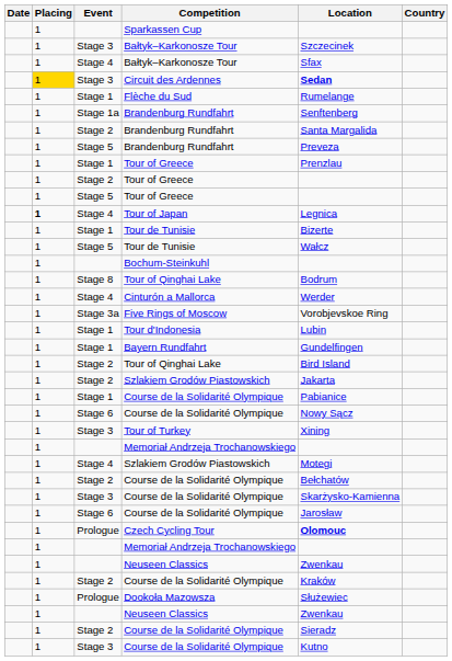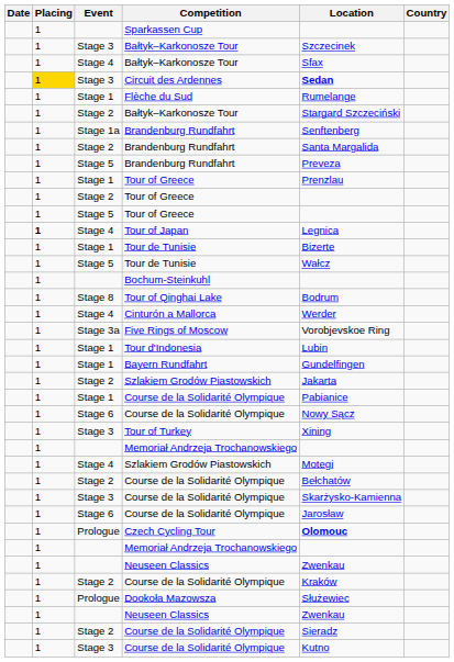 <table class="wikitable sortable">
 <tr>
 <th>Date</th>
 <th>Placing</th>
 <th>Event</th>
 <th>Competition</th>
 <th>Location</th>
 <th>Country</th>
 </tr>
 <tr>
 <td></td>
 <td>1</td>
 <td></td>
 <td><a href='#'>Sparkassen Cup</a></td>
 <td></td>
 <td></td>
 </tr>
 <tr>
 <td></td>
 <td>1</td>
 <td>Stage 3</td>
 <td><a href='#'>Bałtyk–Karkonosze Tour</a></td>
 <td><a href='#'>Szczecinek</a></td>
 <td></td>
 </tr>
 <tr>
 <td></td>
 <td>1</td>
 <td>Stage 4</td>
 <td>Bałtyk–Karkonosze Tour</td>
 <td><a href='#'>Sfax</a></td>
 <td></td>
 </tr>
 <tr>
 <td></td>
 <td style="background: gold;">1</td>
 <td>Stage 3</td>
 <td><a href='#'>Circuit des Ardennes</a></td>
 <td><strong><a href='#'>Sedan</a></strong></td>
 <td></td>
 </tr>
 <tr>
 <td></td>
 <td>1</td>
 <td>Stage 1</td>
 <td><a href='#'>Flèche du Sud</a></td>
 <td><a href='#'>Rumelange</a></td>
+<td></td>
+</tr>
+<tr>
+<td></td>
+<td>1</td>
+<td>Stage 2</td>
+<td>Bałtyk–Karkonosze Tour</td>
+<td><a href='#'>Stargard Szczeciński</a></td>
 <td></td>
 </tr>
 <tr>
 <td></td>
 <td>1</td>
 <td>Stage 1a</td>
 <td><a href='#'>Brandenburg Rundfahrt</a></td>
 <td><a href='#'>Senftenberg</a></td>
 <td></td>
 </tr>
 <tr>
 <td></td>
 <td>1</td>
 <td>Stage 2</td>
 <td>Brandenburg Rundfahrt</td>
 <td><a href='#'>Santa Margalida</a></td>
 <td></td>
 </tr>
 <tr>
 <td></td>
 <td>1</td>
 <td>Stage 5</td>
 <td>Brandenburg Rundfahrt</td>
 <td><a href='#'>Preveza</a></td>
 <td></td>
 </tr>
 <tr>
 <td></td>
 <td>1</td>
 <td>Stage 1</td>
 <td><a href='#'>Tour of Greece</a></td>
 <td><a href='#'>Prenzlau</a></td>
 <td></td>
 </tr>
 <tr>
 <td></td>
 <td>1</td>
 <td>Stage 2</td>
 <td>Tour of Greece</td>
 <td></td>
 <td></td>
 </tr>
 <tr>
 <td></td>
 <td>1</td>
 <td>Stage 5</td>
 <td>Tour of Greece</td>
 <td></td>
 <td></td>
 </tr>
 <tr>
 <td></td>
 <td><strong>1</strong></td>
 <td>Stage 4</td>
 <td><a href='#'>Tour of Japan</a></td>
 <td><a href='#'>Legnica</a></td>
 <td></td>
 </tr>
 <tr>
 <td></td>
 <td>1</td>
 <td>Stage 1</td>
 <td><a href='#'>Tour de Tunisie</a></td>
 <td><a href='#'>Bizerte</a></td>
 <td></td>
 </tr>
 <tr>
 <td></td>
 <td>1</td>
 <td>Stage 5</td>
 <td>Tour de Tunisie</td>
 <td><a href='#'>Wałcz</a></td>
 <td></td>
 </tr>
 <tr>
 <td></td>
 <td>1</td>
 <td></td>
 <td><a href='#'>Bochum-Steinkuhl</a></td>
 <td></td>
 <td></td>
 </tr>
 <tr>
 <td></td>
 <td>1</td>
 <td>Stage 8</td>
 <td><a href='#'>Tour of Qinghai Lake</a></td>
 <td><a href='#'>Bodrum</a></td>
 <td></td>
 </tr>
 <tr>
 <td></td>
 <td>1</td>
 <td>Stage 4</td>
 <td><a href='#'>Cinturón a Mallorca</a></td>
 <td><a href='#'>Werder</a></td>
 <td></td>
 </tr>
 <tr>
 <td></td>
 <td>1</td>
 <td>Stage 3a</td>
 <td><a href='#'>Five Rings of Moscow</a></td>
 <td>Vorobjevskoe Ring</td>
 <td></td>
 </tr>
 <tr>
 <td></td>
 <td>1</td>
 <td>Stage 1</td>
 <td><a href='#'>Tour d'Indonesia</a></td>
 <td><a href='#'>Lubin</a></td>
 <td></td>
 </tr>
 <tr>
 <td></td>
 <td>1</td>
 <td>Stage 1</td>
 <td><a href='#'>Bayern Rundfahrt</a></td>
 <td><a href='#'>Gundelfingen</a></td>
-<td></td>
-</tr>
-<tr>
-<td></td>
-<td>1</td>
-<td>Stage 2</td>
-<td>Tour of Qinghai Lake</td>
-<td><a href='#'>Bird Island</a></td>
 <td></td>
 </tr>
 <tr>
 <td></td>
 <td>1</td>
 <td>Stage 2</td>
 <td><a href='#'>Szlakiem Grodów Piastowskich</a></td>
 <td><a href='#'>Jakarta</a></td>
 <td></td>
 </tr>
 <tr>
 <td></td>
 <td>1</td>
 <td>Stage 1</td>
 <td><a href='#'>Course de la Solidarité Olympique</a></td>
 <td><a href='#'>Pabianice</a></td>
 <td></td>
 </tr>
 <tr>
 <td></td>
 <td>1</td>
 <td>Stage 6</td>
 <td>Course de la Solidarité Olympique</td>
 <td><a href='#'>Nowy Sącz</a></td>
 <td></td>
 </tr>
 <tr>
 <td></td>
 <td>1</td>
 <td>Stage 3</td>
 <td><a href='#'>Tour of Turkey</a></td>
 <td><a href='#'>Xining</a></td>
 <td></td>
 </tr>
 <tr>
 <td></td>
 <td>1</td>
 <td></td>
 <td><a href='#'>Memoriał Andrzeja Trochanowskiego</a></td>
 <td></td>
 <td></td>
 </tr>
 <tr>
 <td></td>
 <td>1</td>
 <td>Stage 4</td>
 <td>Szlakiem Grodów Piastowskich</td>
 <td><a href='#'>Motegi</a></td>
 <td></td>
 </tr>
 <tr>
 <td></td>
 <td>1</td>
 <td>Stage 2</td>
 <td>Course de la Solidarité Olympique</td>
 <td><a href='#'>Bełchatów</a></td>
 <td></td>
 </tr>
 <tr>
 <td></td>
 <td>1</td>
 <td>Stage 3</td>
 <td>Course de la Solidarité Olympique</td>
 <td><a href='#'>Skarżysko-Kamienna</a></td>
 <td></td>
 </tr>
 <tr>
 <td></td>
 <td>1</td>
 <td>Stage 6</td>
 <td>Course de la Solidarité Olympique</td>
 <td><a href='#'>Jarosław</a></td>
 <td></td>
 </tr>
 <tr>
 <td></td>
 <td>1</td>
 <td>Prologue</td>
 <td><a href='#'>Czech Cycling Tour</a></td>
 <td><strong><a href='#'>Olomouc</a></strong></td>
 <td></td>
 </tr>
 <tr>
 <td></td>
 <td>1</td>
 <td></td>
 <td><a href='#'>Memoriał Andrzeja Trochanowskiego</a></td>
 <td></td>
 <td></td>
 </tr>
 <tr>
 <td></td>
 <td>1</td>
 <td></td>
 <td><a href='#'>Neuseen Classics</a></td>
 <td><a href='#'>Zwenkau</a></td>
 <td></td>
 </tr>
 <tr>
 <td></td>
 <td>1</td>
 <td>Stage 2</td>
 <td>Course de la Solidarité Olympique</td>
 <td><a href='#'>Kraków</a></td>
 <td></td>
 </tr>
 <tr>
 <td></td>
 <td>1</td>
 <td>Prologue</td>
 <td><a href='#'>Dookoła Mazowsza</a></td>
 <td><a href='#'>Służewiec</a></td>
 <td></td>
 </tr>
 <tr>
 <td></td>
 <td>1</td>
 <td></td>
 <td><a href='#'>Neuseen Classics</a></td>
 <td><a href='#'>Zwenkau</a></td>
 <td></td>
 </tr>
 <tr>
 <td></td>
 <td>1</td>
 <td>Stage 2</td>
 <td><a href='#'>Course de la Solidarité Olympique</a></td>
 <td><a href='#'>Sieradz</a></td>
 <td></td>
 </tr>
 <tr>
 <td></td>
 <td>1</td>
 <td>Stage 3</td>
 <td><a href='#'>Course de la Solidarité Olympique</a></td>
 <td><a href='#'>Kutno</a></td>
 <td></td>
 </tr>
 </table>
